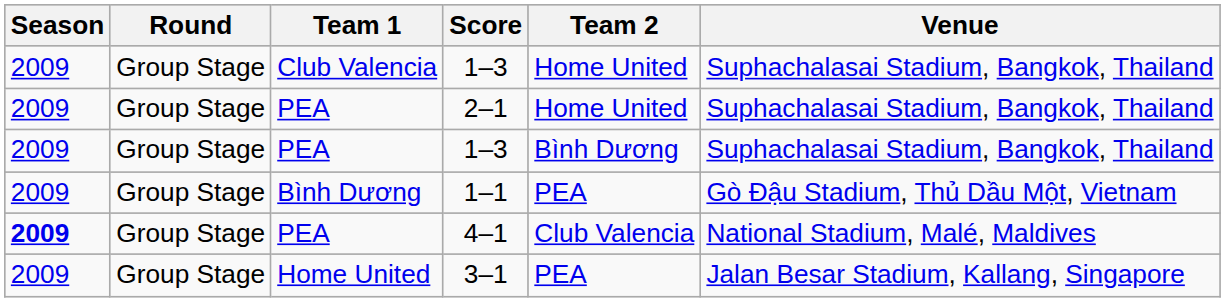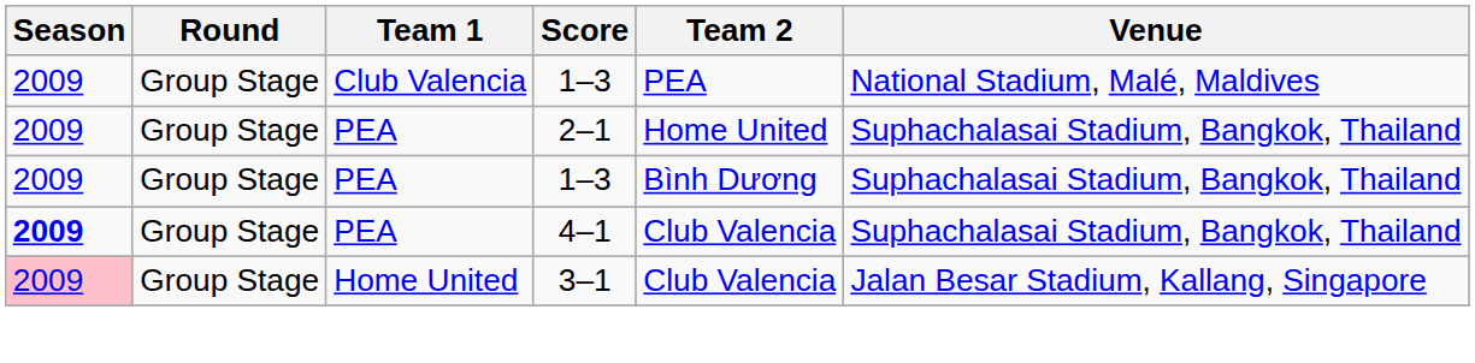 <table class="wikitable">
 <tr>
 <th>Season</th>
 <th>Round</th>
 <th>Team 1</th>
 <th>Score</th>
 <th>Team 2</th>
 <th>Venue</th>
 </tr>
 <tr>
 <td><a href='#'>2009</a></td>
 <td>Group Stage</td>
 <td> <a href='#'>Club Valencia</a></td>
 <td style="text-align:center;">1–3</td>
-<td> <a href='#'>Home United</a></td>
-<td><a href='#'>Suphachalasai Stadium</a>, <a href='#'>Bangkok</a>, <a href='#'>Thailand</a></td>
+<td> <a href='#'>PEA</a></td>
+<td><a href='#'>National Stadium</a>, <a href='#'>Malé</a>, <a href='#'>Maldives</a></td>
 </tr>
 <tr>
 <td><a href='#'>2009</a></td>
 <td>Group Stage</td>
 <td> <a href='#'>PEA</a></td>
 <td style="text-align:center;">2–1</td>
 <td> <a href='#'>Home United</a></td>
 <td><a href='#'>Suphachalasai Stadium</a>, <a href='#'>Bangkok</a>, <a href='#'>Thailand</a></td>
 </tr>
 <tr>
 <td><a href='#'>2009</a></td>
 <td>Group Stage</td>
 <td> <a href='#'>PEA</a></td>
 <td style="text-align:center;">1–3</td>
 <td> <a href='#'>Bình Dương</a></td>
 <td><a href='#'>Suphachalasai Stadium</a>, <a href='#'>Bangkok</a>, <a href='#'>Thailand</a></td>
 </tr>
 <tr>
-<td><a href='#'>2009</a></td>
-<td>Group Stage</td>
-<td> <a href='#'>Bình Dương</a></td>
-<td style="text-align:center;">1–1</td>
-<td> <a href='#'>PEA</a></td>
-<td><a href='#'>Gò Đậu Stadium</a>, <a href='#'>Thủ Dầu Một</a>, <a href='#'>Vietnam</a></td>
-</tr>
-<tr>
 <td><strong><a href='#'>2009</a></strong></td>
 <td>Group Stage</td>
 <td> <a href='#'>PEA</a></td>
 <td style="text-align:center;">4–1</td>
 <td> <a href='#'>Club Valencia</a></td>
-<td><a href='#'>National Stadium</a>, <a href='#'>Malé</a>, <a href='#'>Maldives</a></td>
+<td><a href='#'>Suphachalasai Stadium</a>, <a href='#'>Bangkok</a>, <a href='#'>Thailand</a></td>
 </tr>
 <tr>
-<td><a href='#'>2009</a></td>
+<td style="background: pink;"><a href='#'>2009</a></td>
 <td>Group Stage</td>
 <td> <a href='#'>Home United</a></td>
 <td style="text-align:center;">3–1</td>
-<td> <a href='#'>PEA</a></td>
+<td> <a href='#'>Club Valencia</a></td>
 <td><a href='#'>Jalan Besar Stadium</a>, <a href='#'>Kallang</a>, <a href='#'>Singapore</a></td>
 </tr>
 </table>
